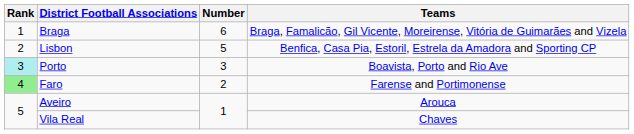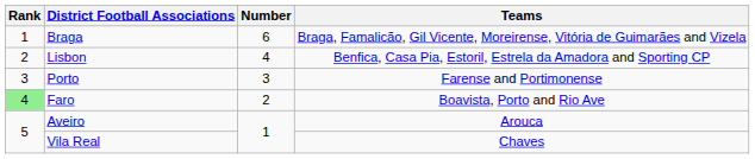 <table class="wikitable">
 <tr>
 <th>Rank</th>
 <th><a href='#'>District Football Associations</a></th>
 <th>Number</th>
 <th>Teams</th>
 </tr>
 <tr>
 <td rowspan=1 align=center>1</td>
 <td> <a href='#'>Braga</a></td>
 <td rowspan=1 align=center>6</td>
 <td align=center><a href='#'>Braga</a>, <a href='#'>Famalicão</a>, <a href='#'>Gil Vicente</a>, <a href='#'>Moreirense</a>, <a href='#'>Vitória de Guimarães</a> and <a href='#'>Vizela</a></td>
 </tr>
 <tr>
 <td rowspan=1 align=center>2</td>
 <td> <a href='#'>Lisbon</a></td>
-<td rowspan=1 align="center">5</td>
+<td rowspan=1 align="center">4</td>
 <td align="center"><a href='#'>Benfica</a>, <a href='#'>Casa Pia</a>, <a href='#'>Estoril</a>, <a href='#'>Estrela da Amadora</a> and <a href='#'>Sporting CP</a></td>
 </tr>
 <tr>
-<td rowspan=1 align=center style="background: paleturquoise;">3</td>
+<td rowspan=1 align=center>3</td>
 <td> <a href='#'>Porto</a></td>
 <td rowspan=1 align="center">3</td>
-<td align="center"><a href='#'>Boavista</a>, <a href='#'>Porto</a> and <a href='#'>Rio Ave</a></td>
+<td align="center"><a href='#'>Farense</a> and <a href='#'>Portimonense</a></td>
 </tr>
 <tr>
 <td rowspan=1 align=center style="background: lightgreen;">4</td>
 <td> <a href='#'>Faro</a></td>
 <td rowspan=1 align="center">2</td>
-<td align="center"><a href='#'>Farense</a> and <a href='#'>Portimonense</a></td>
+<td align="center"><a href='#'>Boavista</a>, <a href='#'>Porto</a> and <a href='#'>Rio Ave</a></td>
 </tr>
 <tr>
 <td rowspan="2" align=center>5</td>
 <td> <a href='#'>Aveiro</a></td>
 <td rowspan="2" align="center">1</td>
 <td align="center"><a href='#'>Arouca</a></td>
 </tr>
 <tr>
 <td> <a href='#'>Vila Real</a></td>
 <td align=center><a href='#'>Chaves</a></td>
 </tr>
 </table>
